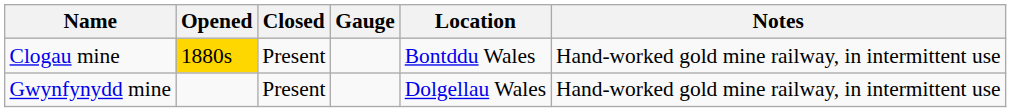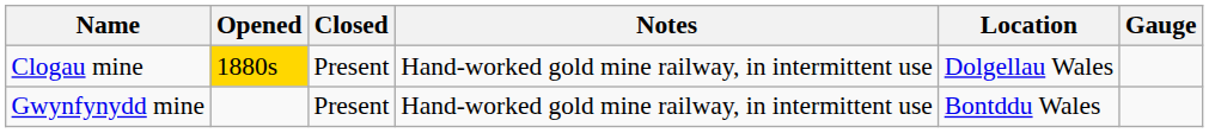 <table class="wikitable">
 <tr>
 <th>Name</th>
 <th>Opened</th>
 <th>Closed</th>
+<th>Notes</th>
+<th>Location</th>
 <th>Gauge</th>
-<th>Location</th>
-<th>Notes</th>
 </tr>
 <tr>
 <td><a href='#'>Clogau</a> mine</td>
 <td style="background: gold;">1880s</td>
 <td>Present</td>
+<td>Hand-worked gold mine railway, in intermittent use</td>
+<td><a href='#'>Dolgellau</a> Wales</td>
 <td></td>
-<td><a href='#'>Bontddu</a> Wales</td>
-<td>Hand-worked gold mine railway, in intermittent use</td>
 </tr>
 <tr>
 <td><a href='#'>Gwynfynydd</a> mine</td>
 <td></td>
 <td>Present</td>
+<td>Hand-worked gold mine railway, in intermittent use</td>
+<td><a href='#'>Bontddu</a> Wales</td>
 <td></td>
-<td><a href='#'>Dolgellau</a> Wales</td>
-<td>Hand-worked gold mine railway, in intermittent use</td>
 </tr>
 </table>
